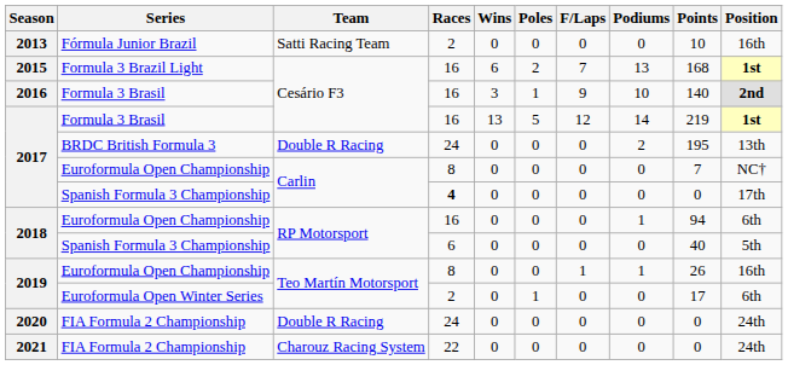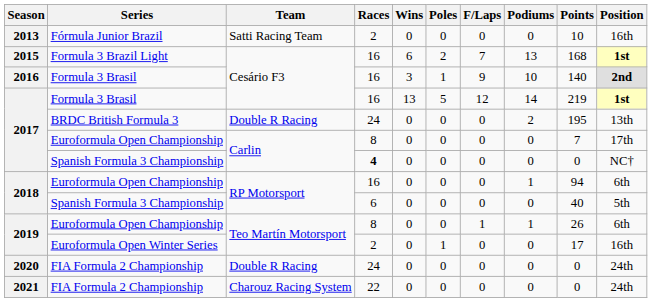 <table class="wikitable" style="font-size: 90%; text-align:center">
 <tr>
 <th>Season</th>
 <th>Series</th>
 <th>Team</th>
 <th>Races</th>
 <th>Wins</th>
 <th>Poles</th>
 <th>F/Laps</th>
 <th>Podiums</th>
 <th>Points</th>
 <th>Position</th>
 </tr>
 <tr>
 <th>2013</th>
 <td align=left><a href='#'>Fórmula Junior Brazil</a></td>
 <td align=left>Satti Racing Team</td>
 <td>2</td>
 <td>0</td>
 <td>0</td>
 <td>0</td>
 <td>0</td>
 <td>10</td>
 <td>16th</td>
 </tr>
 <tr>
 <th>2015</th>
 <td align=left><a href='#'>Formula 3 Brazil Light</a></td>
 <td rowspan=3 align=left>Cesário F3</td>
 <td>16</td>
 <td>6</td>
 <td>2</td>
 <td>7</td>
 <td>13</td>
 <td>168</td>
 <td style="background:#FFFFBF;"><strong>1st</strong></td>
 </tr>
 <tr>
 <th>2016</th>
 <td align=left><a href='#'>Formula 3 Brasil</a></td>
 <td>16</td>
 <td>3</td>
 <td>1</td>
 <td>9</td>
 <td>10</td>
 <td>140</td>
 <td style="background:#DFDFDF;"><strong>2nd</strong></td>
 </tr>
 <tr>
 <th rowspan=4>2017</th>
 <td align=left><a href='#'>Formula 3 Brasil</a></td>
 <td>16</td>
 <td>13</td>
 <td>5</td>
 <td>12</td>
 <td>14</td>
 <td>219</td>
 <td style="background:#FFFFBF;"><strong>1st</strong></td>
 </tr>
 <tr>
 <td align=left><a href='#'>BRDC British Formula 3</a></td>
 <td align=left><a href='#'>Double R Racing</a></td>
 <td>24</td>
 <td>0</td>
 <td>0</td>
 <td>0</td>
 <td>2</td>
 <td>195</td>
 <td>13th</td>
 </tr>
 <tr>
 <td align=left><a href='#'>Euroformula Open Championship</a></td>
 <td rowspan=2 align=left><a href='#'>Carlin</a></td>
 <td>8</td>
 <td>0</td>
 <td>0</td>
 <td>0</td>
 <td>0</td>
 <td>7</td>
-<td>NC†</td>
+<td>17th</td>
 </tr>
 <tr>
 <td align=left><a href='#'>Spanish Formula 3 Championship</a></td>
 <td><strong>4</strong></td>
 <td>0</td>
 <td>0</td>
 <td>0</td>
 <td>0</td>
 <td>0</td>
-<td>17th</td>
+<td>NC†</td>
 </tr>
 <tr>
 <th rowspan=2>2018</th>
 <td align=left><a href='#'>Euroformula Open Championship</a></td>
 <td rowspan=2 align=left><a href='#'>RP Motorsport</a></td>
 <td>16</td>
 <td>0</td>
 <td>0</td>
 <td>0</td>
 <td>1</td>
 <td>94</td>
 <td>6th</td>
 </tr>
 <tr>
 <td align=left><a href='#'>Spanish Formula 3 Championship</a></td>
 <td>6</td>
 <td>0</td>
 <td>0</td>
 <td>0</td>
 <td>0</td>
 <td>40</td>
 <td>5th</td>
 </tr>
 <tr>
 <th rowspan=2>2019</th>
 <td align=left><a href='#'>Euroformula Open Championship</a></td>
 <td rowspan=2 align=left><a href='#'>Teo Martín Motorsport</a></td>
 <td>8</td>
 <td>0</td>
 <td>0</td>
 <td>1</td>
 <td>1</td>
 <td>26</td>
-<td>16th</td>
+<td>6th</td>
 </tr>
 <tr>
 <td align=left><a href='#'>Euroformula Open Winter Series</a></td>
 <td>2</td>
 <td>0</td>
 <td>1</td>
 <td>0</td>
 <td>0</td>
 <td>17</td>
-<td>6th</td>
+<td>16th</td>
 </tr>
 <tr>
 <th>2020</th>
 <td align=left><a href='#'>FIA Formula 2 Championship</a></td>
 <td align=left><a href='#'>Double R Racing</a></td>
 <td>24</td>
 <td>0</td>
 <td>0</td>
 <td>0</td>
 <td>0</td>
 <td>0</td>
 <td>24th</td>
 </tr>
 <tr>
 <th>2021</th>
 <td align=left><a href='#'>FIA Formula 2 Championship</a></td>
 <td align=left><a href='#'>Charouz Racing System</a></td>
 <td>22</td>
 <td>0</td>
 <td>0</td>
 <td>0</td>
 <td>0</td>
 <td>0</td>
 <td>24th</td>
 </tr>
 </table>
